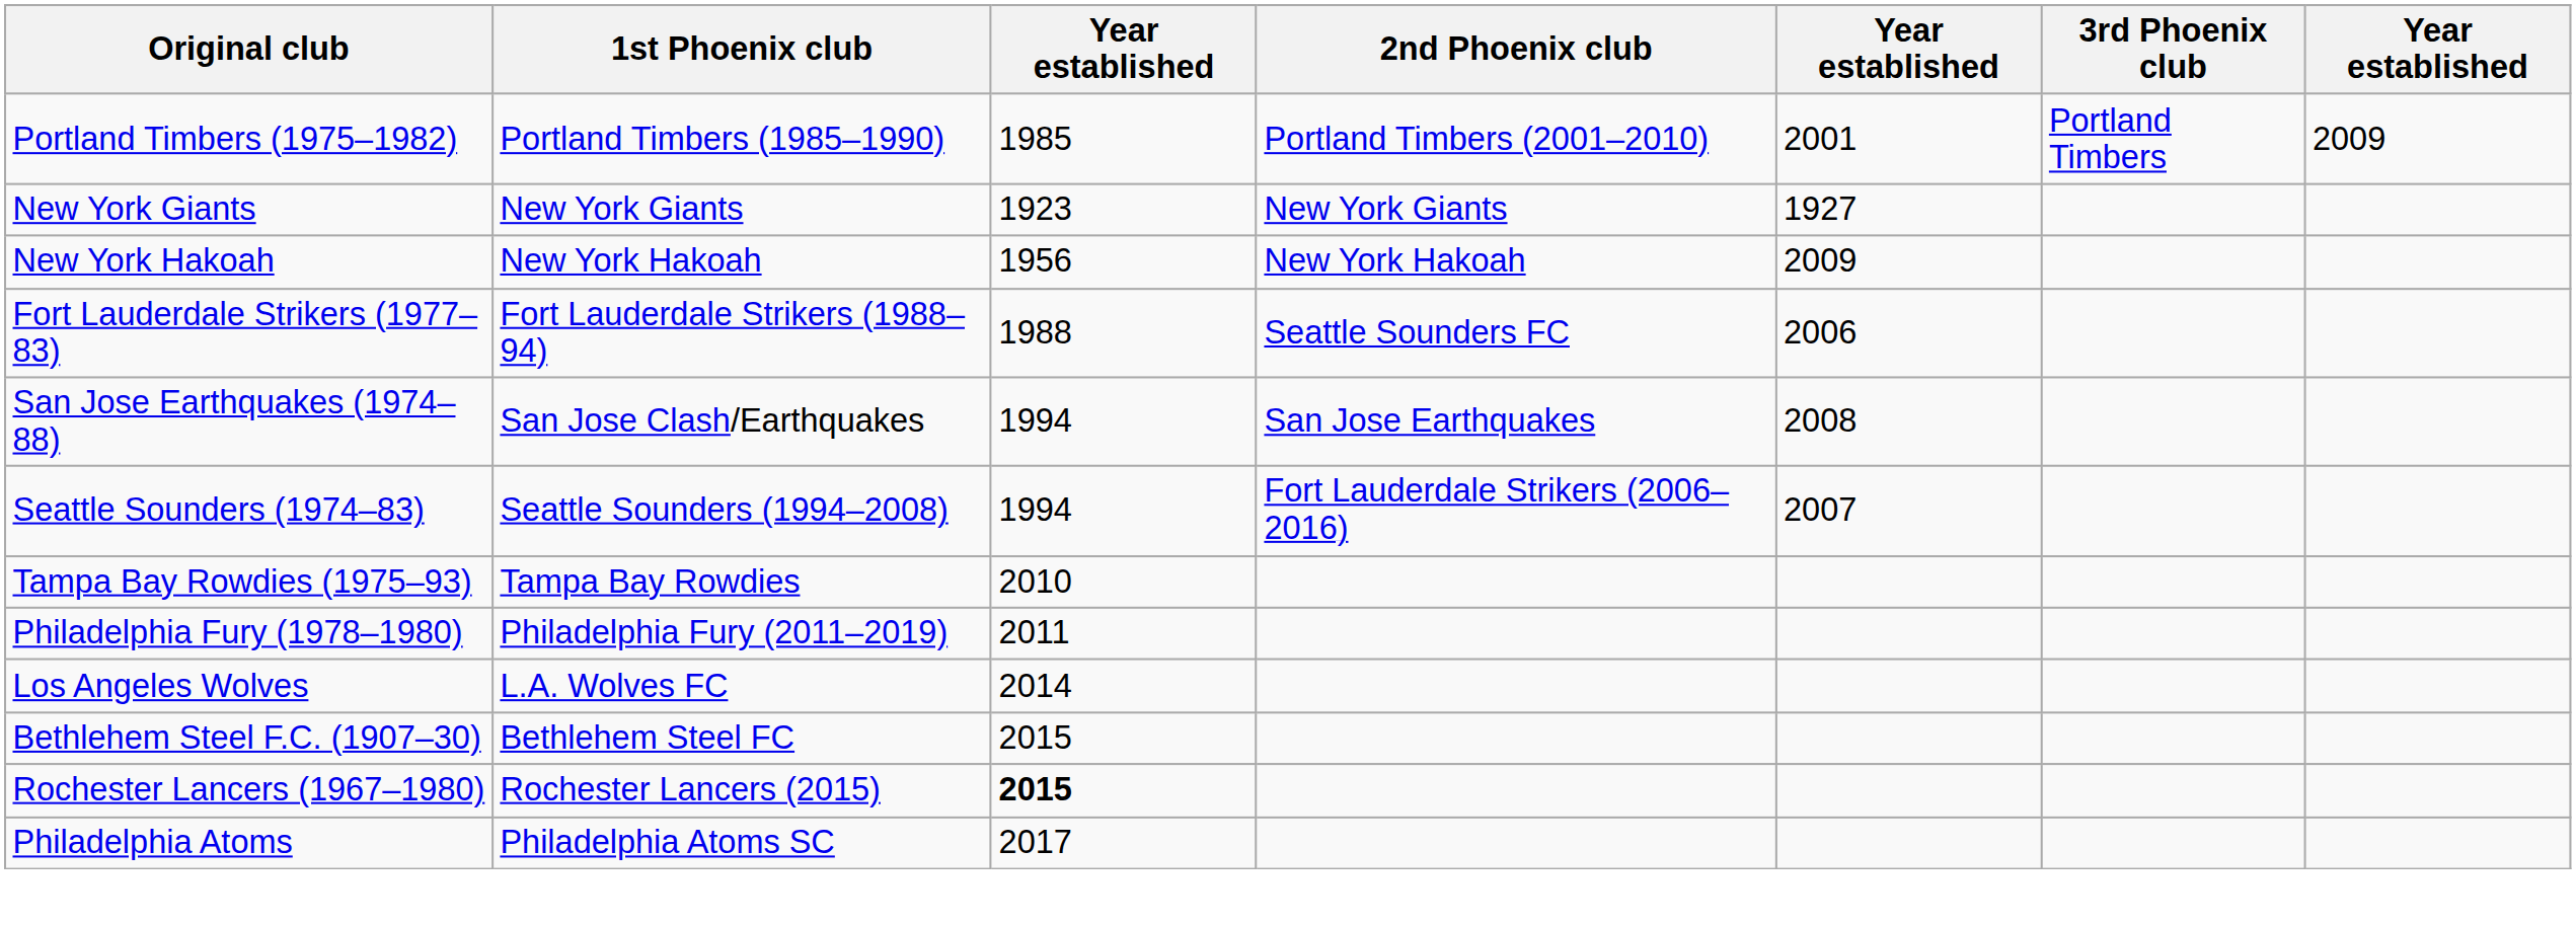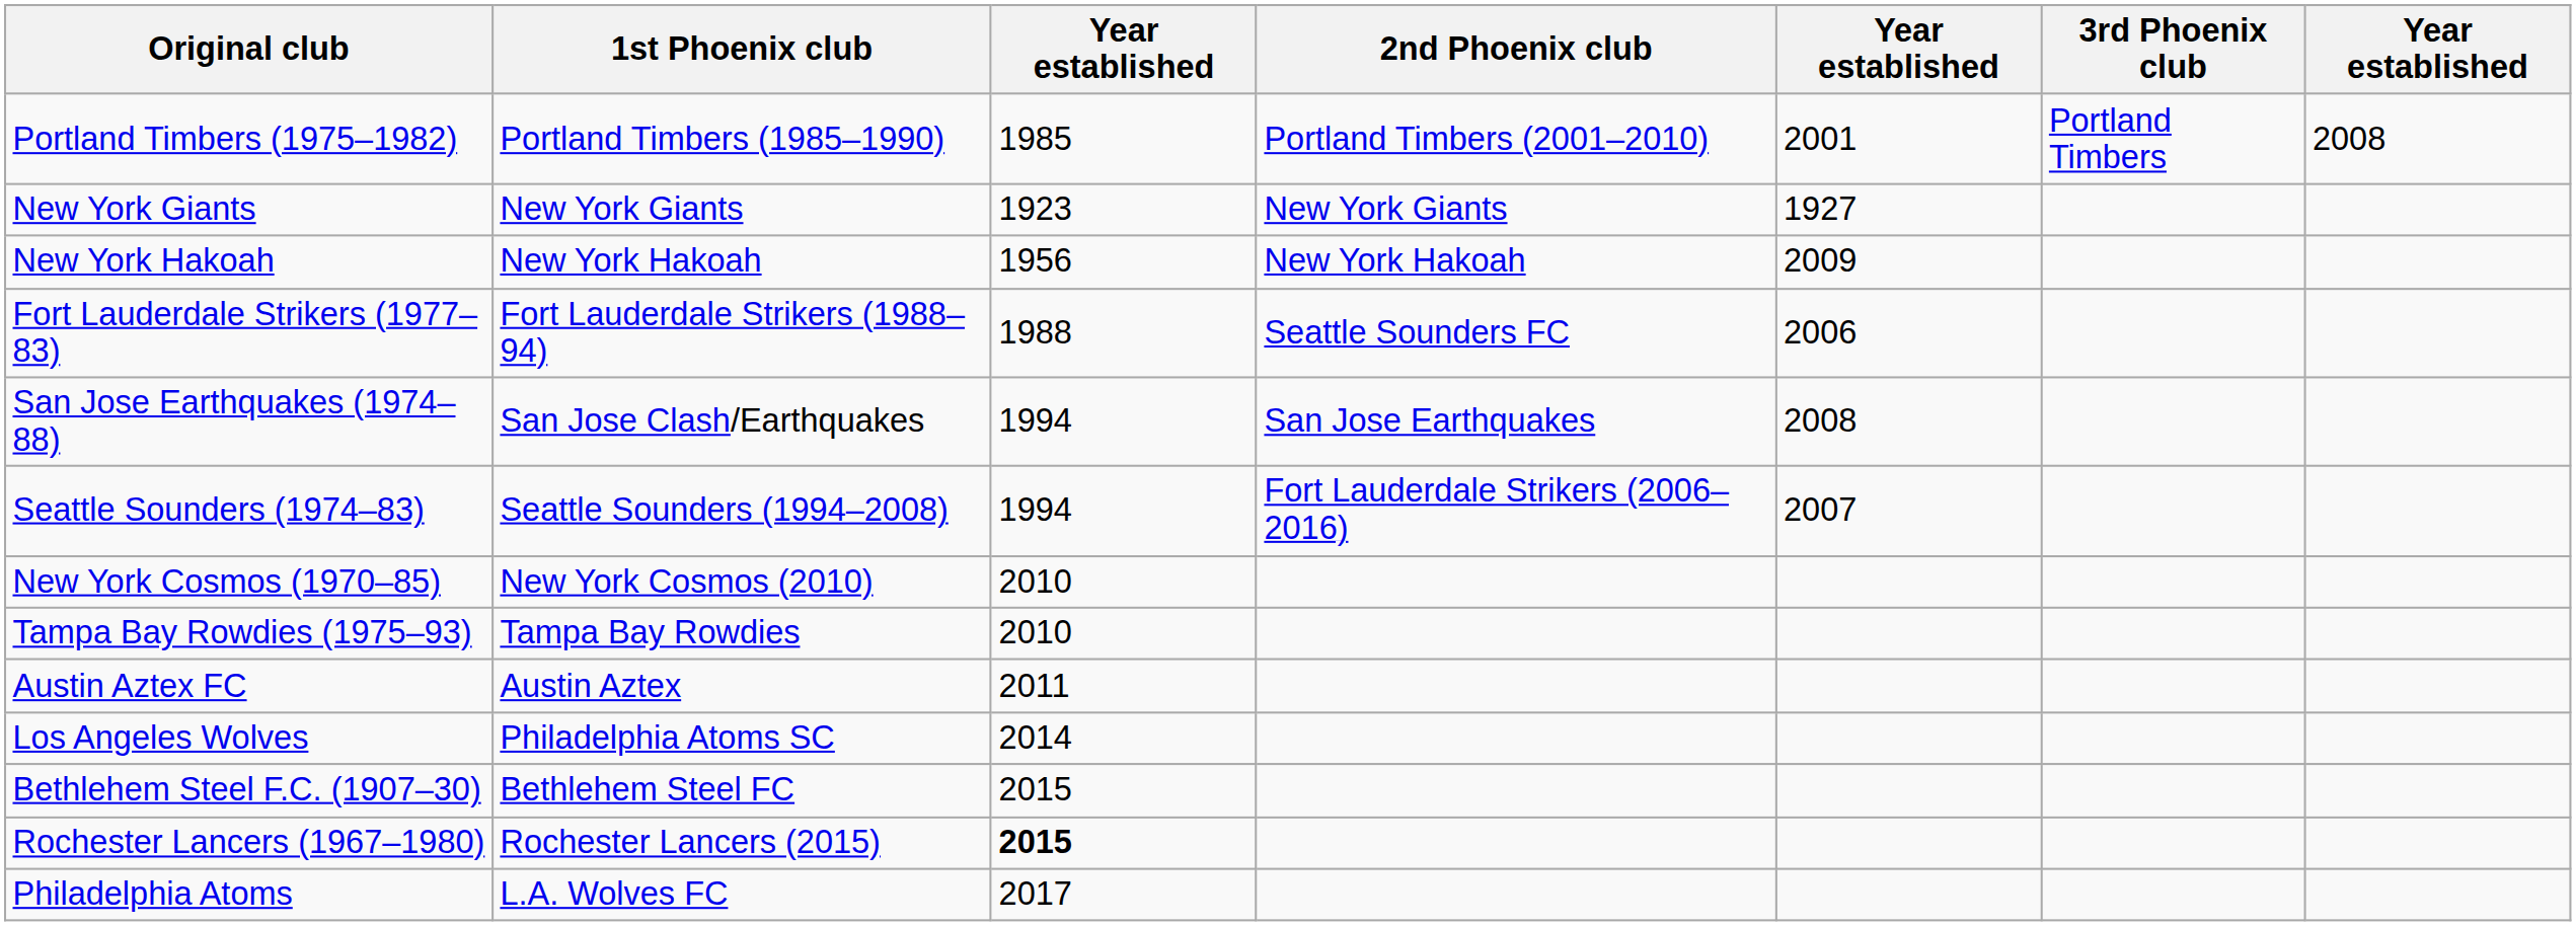 <table class="wikitable">
 <tr>
 <th>Original club</th>
 <th>1st Phoenix club</th>
 <th>Year established</th>
 <th>2nd Phoenix club</th>
 <th>Year established</th>
 <th>3rd Phoenix club</th>
 <th>Year established</th>
 </tr>
 <tr>
 <td><a href='#'>Portland Timbers (1975–1982)</a></td>
 <td><a href='#'>Portland Timbers (1985–1990)</a></td>
 <td>1985</td>
 <td><a href='#'>Portland Timbers (2001–2010)</a></td>
 <td>2001</td>
 <td><a href='#'>Portland Timbers</a></td>
-<td>2009</td>
+<td>2008</td>
 </tr>
 <tr>
 <td><a href='#'>New York Giants</a></td>
 <td><a href='#'>New York Giants</a></td>
 <td>1923</td>
 <td><a href='#'>New York Giants</a></td>
 <td>1927</td>
 <td></td>
 <td></td>
 </tr>
 <tr>
 <td><a href='#'>New York Hakoah</a></td>
 <td><a href='#'>New York Hakoah</a></td>
 <td>1956</td>
 <td><a href='#'>New York Hakoah</a></td>
 <td>2009</td>
 <td></td>
 <td></td>
 </tr>
 <tr>
 <td><a href='#'>Fort Lauderdale Strikers (1977–83)</a></td>
 <td><a href='#'>Fort Lauderdale Strikers (1988–94)</a></td>
 <td>1988</td>
 <td><a href='#'>Seattle Sounders FC</a></td>
 <td>2006</td>
 <td></td>
 <td></td>
 </tr>
 <tr>
 <td><a href='#'>San Jose Earthquakes (1974–88)</a></td>
 <td><a href='#'>San Jose Clash</a>/Earthquakes</td>
 <td>1994</td>
 <td><a href='#'>San Jose Earthquakes</a></td>
 <td>2008</td>
 <td></td>
 <td></td>
 </tr>
 <tr>
 <td><a href='#'>Seattle Sounders (1974–83)</a></td>
 <td><a href='#'>Seattle Sounders (1994–2008)</a></td>
 <td>1994</td>
 <td><a href='#'>Fort Lauderdale Strikers (2006–2016)</a></td>
 <td>2007</td>
 <td></td>
 <td></td>
 </tr>
 <tr>
+<td><a href='#'>New York Cosmos (1970–85)</a></td>
+<td><a href='#'>New York Cosmos (2010)</a></td>
+<td>2010</td>
+<td></td>
+<td></td>
+<td></td>
+<td></td>
+</tr>
+<tr>
 <td><a href='#'>Tampa Bay Rowdies (1975–93)</a></td>
 <td><a href='#'>Tampa Bay Rowdies</a></td>
 <td>2010</td>
 <td></td>
 <td></td>
 <td></td>
 <td></td>
 </tr>
 <tr>
-<td><a href='#'>Philadelphia Fury (1978–1980)</a></td>
-<td><a href='#'>Philadelphia Fury (2011–2019)</a></td>
+<td><a href='#'>Austin Aztex FC</a></td>
+<td><a href='#'>Austin Aztex</a></td>
 <td>2011</td>
 <td></td>
 <td></td>
 <td></td>
 <td></td>
 </tr>
 <tr>
 <td><a href='#'>Los Angeles Wolves</a></td>
-<td><a href='#'>L.A. Wolves FC</a></td>
+<td><a href='#'>Philadelphia Atoms SC</a></td>
 <td>2014</td>
 <td></td>
 <td></td>
 <td></td>
 <td></td>
 </tr>
 <tr>
 <td><a href='#'>Bethlehem Steel F.C. (1907–30)</a></td>
 <td><a href='#'>Bethlehem Steel FC</a></td>
 <td>2015</td>
 <td></td>
 <td></td>
 <td></td>
 <td></td>
 </tr>
 <tr>
 <td><a href='#'>Rochester Lancers (1967–1980)</a></td>
 <td><a href='#'>Rochester Lancers (2015)</a></td>
 <td><strong>2015</strong></td>
 <td></td>
 <td></td>
 <td></td>
 <td></td>
 </tr>
 <tr>
 <td><a href='#'>Philadelphia Atoms</a></td>
-<td><a href='#'>Philadelphia Atoms SC</a></td>
+<td><a href='#'>L.A. Wolves FC</a></td>
 <td>2017</td>
 <td></td>
 <td></td>
 <td></td>
 <td></td>
 </tr>
 </table>
